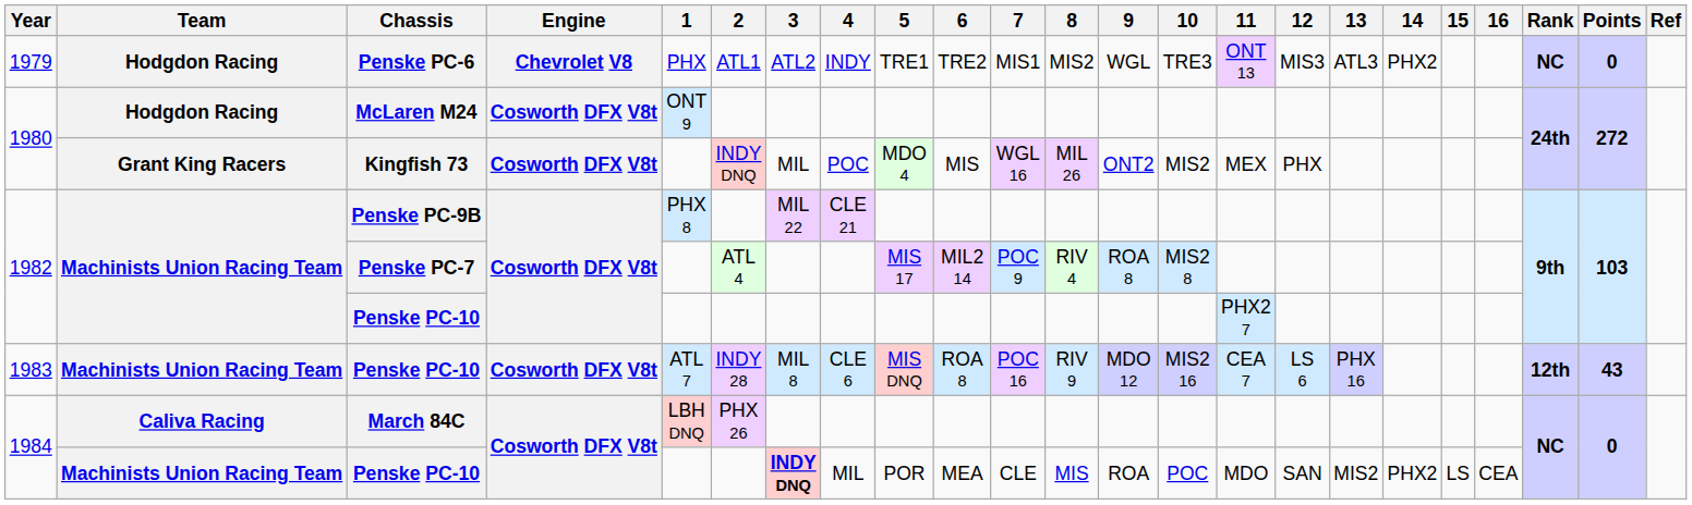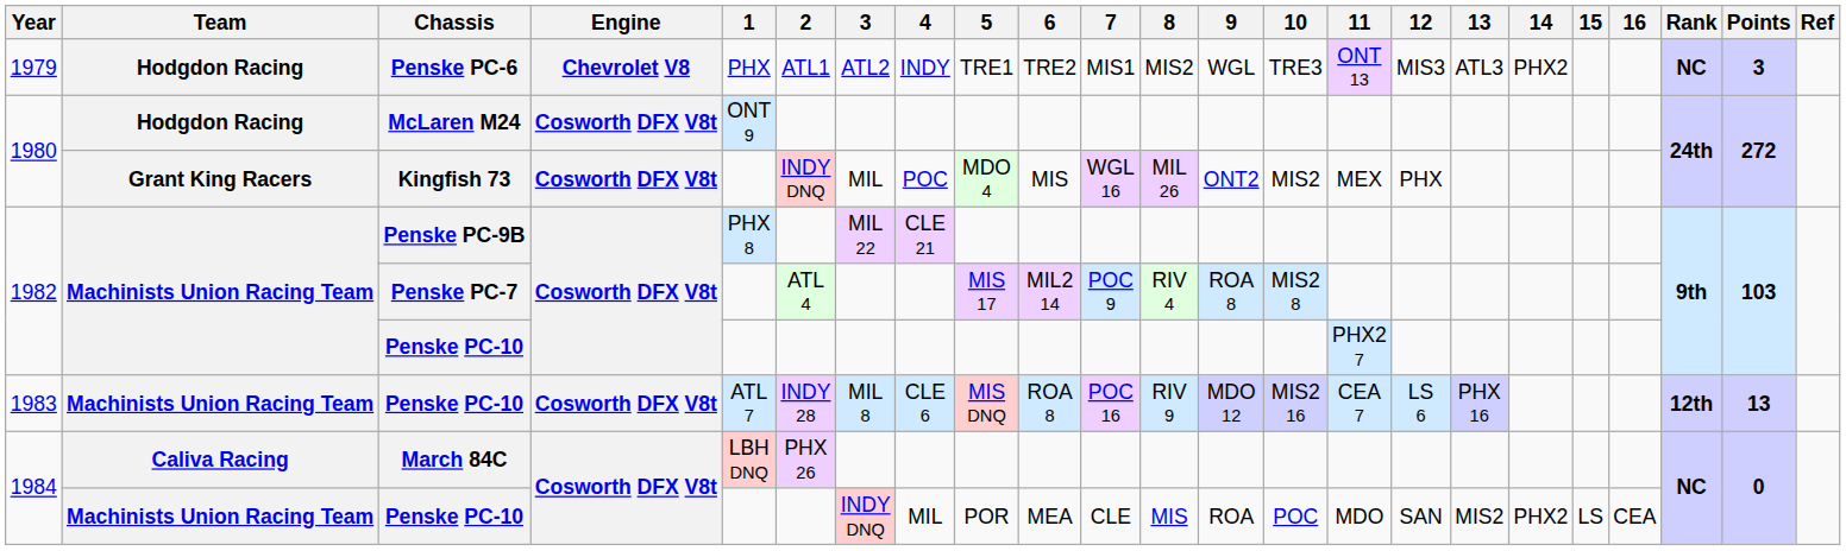 <table class="wikitable" style="text-align:center; font-size:90%">
 <tr>
 <th>Year</th>
 <th>Team</th>
 <th>Chassis</th>
 <th>Engine</th>
 <th>1</th>
 <th>2</th>
 <th>3</th>
 <th>4</th>
 <th>5</th>
 <th>6</th>
 <th>7</th>
 <th>8</th>
 <th>9</th>
 <th>10</th>
 <th>11</th>
 <th>12</th>
 <th>13</th>
 <th>14</th>
 <th>15</th>
 <th>16</th>
 <th>Rank</th>
 <th>Points</th>
 <th>Ref</th>
 </tr>
 <tr>
 <td><a href='#'>1979</a></td>
 <th>Hodgdon Racing</th>
 <th><a href='#'>Penske</a> PC-6</th>
 <th><a href='#'>Chevrolet</a> <a href='#'>V8</a></th>
 <td><a href='#'>PHX</a></td>
 <td><a href='#'>ATL1</a></td>
 <td><a href='#'>ATL2</a></td>
 <td><a href='#'>INDY</a></td>
 <td>TRE1</td>
 <td>TRE2</td>
 <td>MIS1</td>
 <td>MIS2</td>
 <td>WGL</td>
 <td>TRE3</td>
 <td style="background:#EFCFFF;"><a href='#'>ONT</a><br><small>13</small></td>
 <td>MIS3</td>
 <td>ATL3</td>
 <td>PHX2</td>
 <td></td>
 <td></td>
 <td style="background:#CFCFFF;"><strong>NC</strong></td>
-<td style="background:#CFCFFF;"><strong>0</strong></td>
+<td style="background:#CFCFFF;"><strong>3</strong></td>
 <td></td>
 </tr>
 <tr>
 <td rowspan=2><a href='#'>1980</a></td>
 <th>Hodgdon Racing</th>
 <th><a href='#'>McLaren</a> M24</th>
 <th><a href='#'>Cosworth</a> <a href='#'>DFX</a> <a href='#'>V8</a><a href='#'>t</a></th>
 <td style="background:#CFEAFF;">ONT<br><small>9</small></td>
 <td></td>
 <td></td>
 <td></td>
 <td></td>
 <td></td>
 <td></td>
 <td></td>
 <td></td>
 <td></td>
 <td></td>
 <td></td>
 <td></td>
 <td></td>
 <td></td>
 <td></td>
 <td rowspan=2 style="background:#CFCFFF;"><strong>24th</strong></td>
 <td rowspan=2 style="background:#CFCFFF;"><strong>272</strong></td>
 <td rowspan=2></td>
 </tr>
 <tr>
 <th>Grant King Racers</th>
 <th>Kingfish  73</th>
 <th><a href='#'>Cosworth</a> <a href='#'>DFX</a> <a href='#'>V8</a><a href='#'>t</a></th>
 <td></td>
 <td style="background:#FFCFCF;"><a href='#'>INDY</a><br><small>DNQ</small></td>
 <td>MIL</td>
 <td><a href='#'>POC</a></td>
 <td style="background:#DFFFDF;">MDO<br><small>4</small></td>
 <td>MIS</td>
 <td style="background:#EFCFFF;">WGL<br><small>16</small></td>
 <td style="background:#EFCFFF;">MIL<br><small>26</small></td>
 <td><a href='#'>ONT2</a></td>
 <td>MIS2</td>
 <td>MEX</td>
 <td>PHX</td>
 <td></td>
 <td></td>
 <td></td>
 <td></td>
 </tr>
 <tr>
 <td rowspan=3><a href='#'>1982</a></td>
 <th rowspan=3><a href='#'>Machinists Union Racing Team</a></th>
 <th><a href='#'>Penske</a> PC-9B</th>
 <th rowspan=3><a href='#'>Cosworth</a> <a href='#'>DFX</a> <a href='#'>V8</a><a href='#'>t</a></th>
 <td style="background:#CFEAFF;">PHX<br><small>8</small></td>
 <td></td>
 <td style="background:#EFCFFF;">MIL<br><small>22</small></td>
 <td style="background:#EFCFFF;">CLE<br><small>21</small></td>
 <td></td>
 <td></td>
 <td></td>
 <td></td>
 <td></td>
 <td></td>
 <td></td>
 <td></td>
 <td></td>
 <td></td>
 <td></td>
 <td></td>
 <td rowspan=3 style="background:#CFEAFF;"><strong>9th</strong></td>
 <td rowspan=3 style="background:#CFEAFF;"><strong>103</strong></td>
 <td rowspan=3></td>
 </tr>
 <tr>
 <th><a href='#'>Penske</a> PC-7</th>
 <td></td>
 <td style="background:#DFFFDF;">ATL<br><small>4</small></td>
 <td></td>
 <td></td>
 <td style="background:#EFCFFF;"><a href='#'>MIS</a><br><small>17</small></td>
 <td style="background:#EFCFFF;">MIL2<br><small>14</small></td>
 <td style="background:#CFEAFF;"><a href='#'>POC</a><br><small>9</small></td>
 <td style="background:#DFFFDF;">RIV<br><small>4</small></td>
 <td style="background:#CFEAFF;">ROA<br><small>8</small></td>
 <td style="background:#CFEAFF;">MIS2<br><small>8</small></td>
 <td></td>
 <td></td>
 <td></td>
 <td></td>
 <td></td>
 <td></td>
 </tr>
 <tr>
 <th><a href='#'>Penske</a> <a href='#'>PC-10</a></th>
 <td></td>
 <td></td>
 <td></td>
 <td></td>
 <td></td>
 <td></td>
 <td></td>
 <td></td>
 <td></td>
 <td></td>
 <td style="background:#CFEAFF;">PHX2<br><small>7</small></td>
 <td></td>
 <td></td>
 <td></td>
 <td></td>
 <td></td>
 </tr>
 <tr>
 <td><a href='#'>1983</a></td>
 <th><a href='#'>Machinists Union Racing Team</a></th>
 <th><a href='#'>Penske</a> <a href='#'>PC-10</a></th>
 <th><a href='#'>Cosworth</a> <a href='#'>DFX</a> <a href='#'>V8</a><a href='#'>t</a></th>
 <td style="background:#CFEAFF;">ATL<br><small>7</small></td>
 <td style="background:#EFCFFF;"><a href='#'>INDY</a><br><small>28</small></td>
 <td style="background:#CFEAFF;">MIL<br><small>8</small></td>
 <td style="background:#CFEAFF;">CLE<br><small>6</small></td>
 <td style="background:#FFCFCF;"><a href='#'>MIS</a><br><small>DNQ</small></td>
 <td style="background:#CFEAFF;">ROA<br><small>8</small></td>
 <td style="background:#EFCFFF;"><a href='#'>POC</a><br><small>16</small></td>
 <td style="background:#CFEAFF;">RIV<br><small>9</small></td>
 <td style="background:#CFCFFF;">MDO<br><small>12</small></td>
 <td style="background:#CFCFFF;">MIS2<br><small>16</small></td>
 <td style="background:#CFEAFF;">CEA<br><small>7</small></td>
 <td style="background:#CFEAFF;">LS<br><small>6</small></td>
 <td style="background:#CFCFFF;">PHX<br><small>16</small></td>
 <td></td>
 <td></td>
 <td></td>
 <td style="background:#CFCFFF;"><strong>12th</strong></td>
-<td style="background:#CFCFFF;"><strong>43</strong></td>
+<td style="background:#CFCFFF;"><strong>13</strong></td>
 <td></td>
 </tr>
 <tr>
 <td rowspan=2><a href='#'>1984</a></td>
 <th><a href='#'>Caliva Racing</a></th>
 <th><a href='#'>March</a> 84C</th>
 <th rowspan=2><a href='#'>Cosworth</a> <a href='#'>DFX</a> <a href='#'>V8</a><a href='#'>t</a></th>
 <td style="background:#FFCFCF;">LBH<br><small>DNQ</small></td>
 <td style="background:#EFCFFF;">PHX<br><small>26</small></td>
 <td></td>
 <td></td>
 <td></td>
 <td></td>
 <td></td>
 <td></td>
 <td></td>
 <td></td>
 <td></td>
 <td></td>
 <td></td>
 <td></td>
 <td></td>
 <td></td>
 <td rowspan=2 style="background:#CFCFFF;"><strong>NC</strong></td>
 <td rowspan=2 style="background:#CFCFFF;"><strong>0</strong></td>
 <td rowspan=2></td>
 </tr>
 <tr>
 <th><a href='#'>Machinists Union Racing Team</a></th>
 <th><a href='#'>Penske</a> <a href='#'>PC-10</a></th>
 <td></td>
 <td></td>
-<td style="background:#FFCFCF;"><strong><a href='#'>INDY</a><br><small>DNQ</small></strong></td>
+<td style="background:#FFCFCF;"><a href='#'>INDY</a><br><small>DNQ</small></td>
 <td>MIL</td>
 <td>POR</td>
 <td>MEA</td>
 <td>CLE</td>
 <td><a href='#'>MIS</a></td>
 <td>ROA</td>
 <td><a href='#'>POC</a></td>
 <td>MDO</td>
 <td>SAN</td>
 <td>MIS2</td>
 <td>PHX2</td>
 <td>LS</td>
 <td>CEA</td>
 </tr>
 </table>
